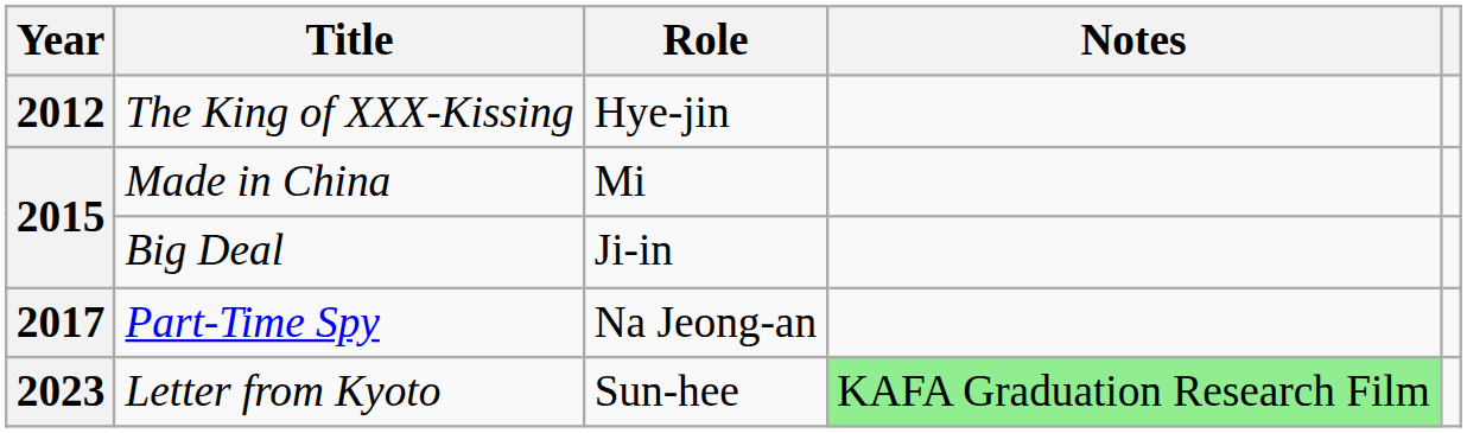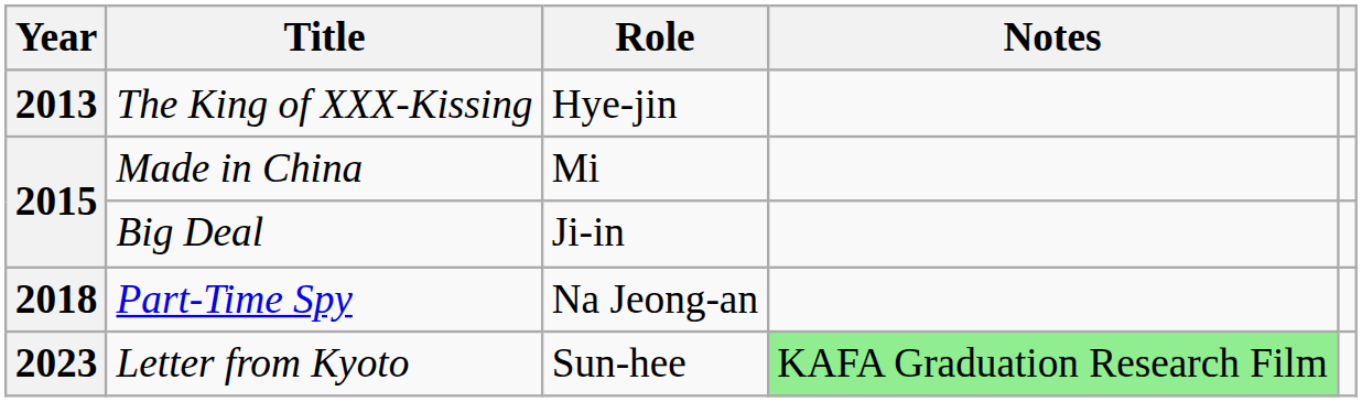 <table class="wikitable plainrowheaders sortable">
 <tr>
 <th scope="col">Year</th>
 <th scope="col">Title</th>
 <th scope="col">Role</th>
 <th scope="col">Notes</th>
 <th scope="col" class="unsortable"></th>
 </tr>
 <tr>
-<th scope="row">2012</th>
+<th scope="row">2013</th>
 <td><em>The King of XXX-Kissing</em></td>
 <td>Hye-jin</td>
 <td></td>
 <td style="text-align:center"></td>
 </tr>
 <tr>
 <th scope="row" rowspan="2">2015</th>
 <td><em>Made in China</em></td>
 <td>Mi</td>
 <td></td>
 <td style="text-align:center"></td>
 </tr>
 <tr>
 <td><em>Big Deal</em></td>
 <td>Ji-in</td>
 <td></td>
 <td style="text-align:center"></td>
 </tr>
 <tr>
-<th scope="row">2017</th>
+<th scope="row">2018</th>
 <td><em><a href='#'>Part-Time Spy</a></em></td>
 <td>Na Jeong-an</td>
 <td></td>
 <td style="text-align:center"></td>
 </tr>
 <tr>
 <th scope="row">2023</th>
 <td><em>Letter from Kyoto</em></td>
 <td>Sun-hee</td>
 <td style="background: lightgreen;">KAFA Graduation Research Film</td>
 <td style="text-align:center"></td>
 </tr>
 </table>
